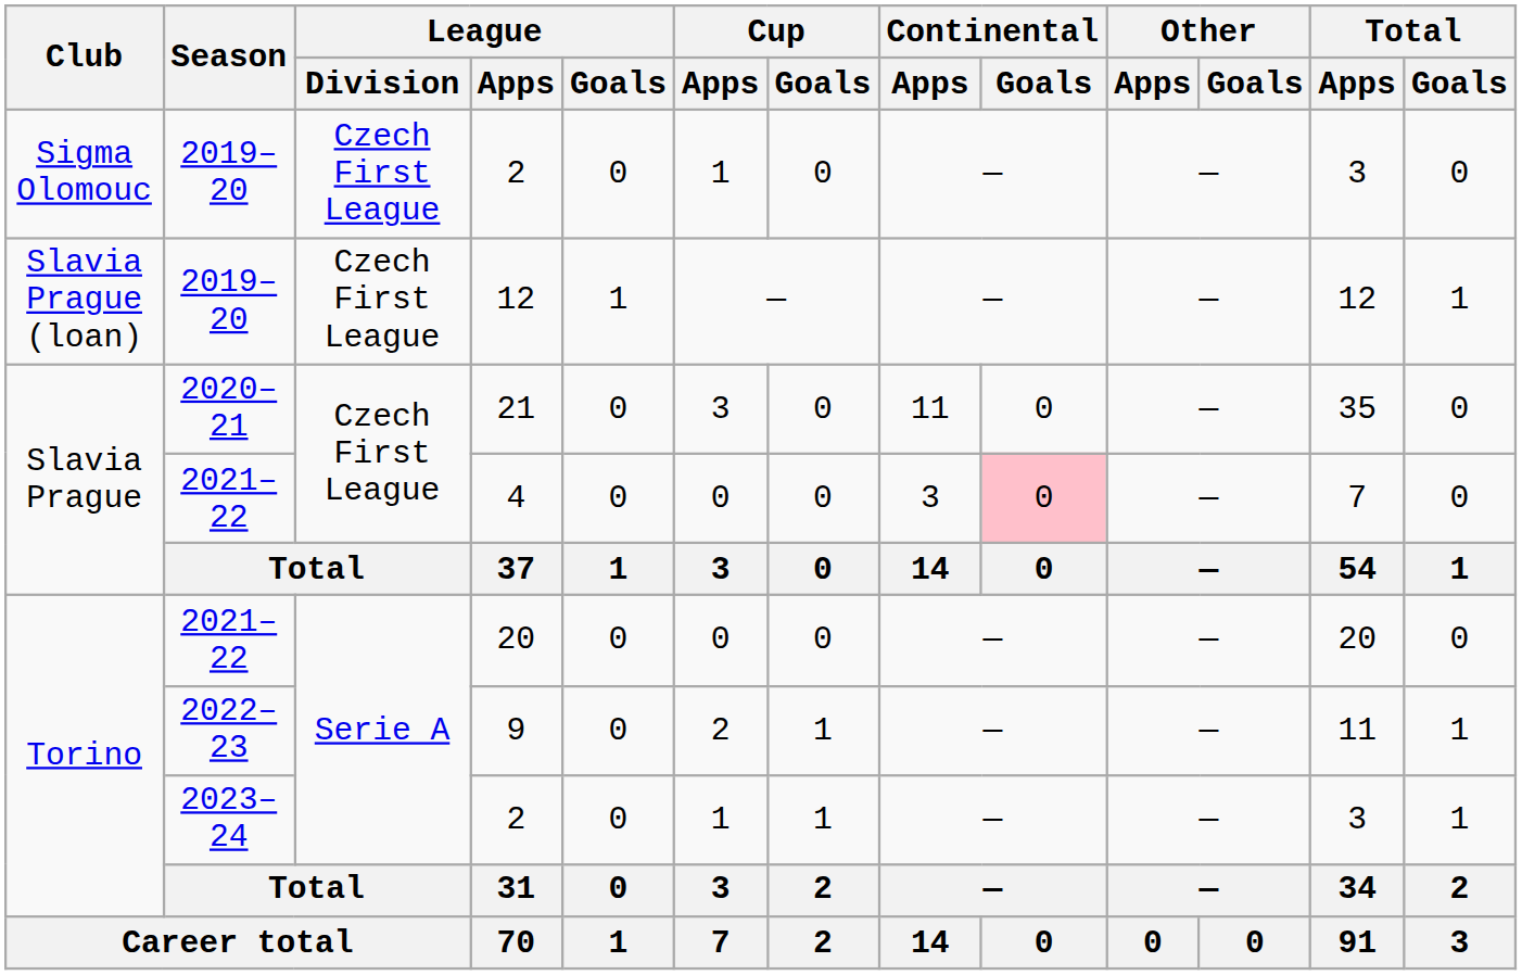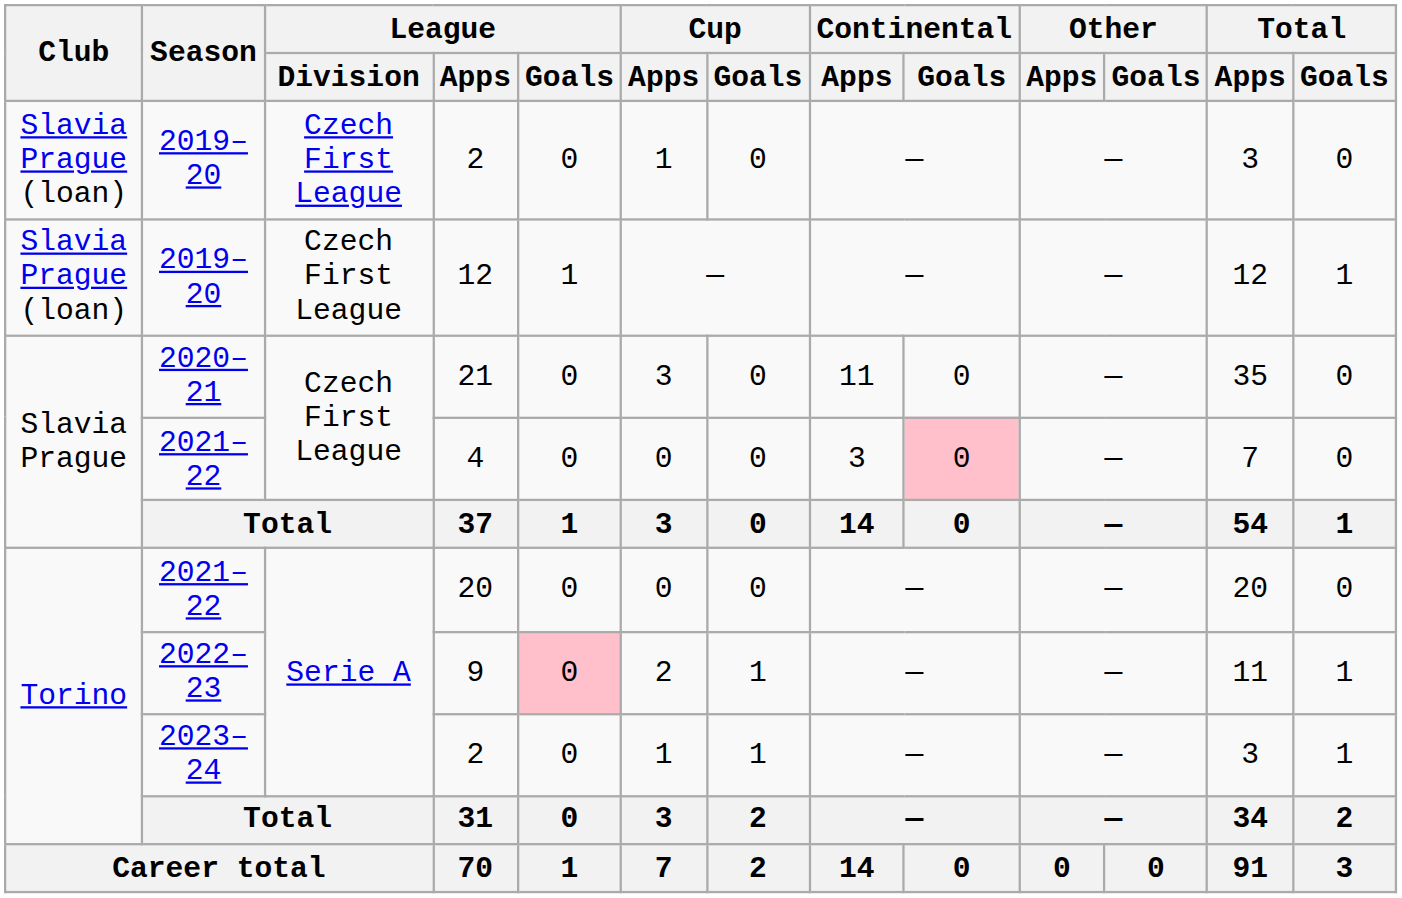 <table class="wikitable" style="text-align:center">
 <tr>
 <th rowspan="2">Club</th>
 <th rowspan="2">Season</th>
 <th colspan="3">League</th>
 <th colspan="2">Cup</th>
 <th colspan="2">Continental</th>
 <th colspan="2">Other</th>
 <th colspan="2">Total</th>
 </tr>
 <tr>
 <th>Division</th>
 <th>Apps</th>
 <th>Goals</th>
 <th>Apps</th>
 <th>Goals</th>
 <th>Apps</th>
 <th>Goals</th>
 <th>Apps</th>
 <th>Goals</th>
 <th>Apps</th>
 <th>Goals</th>
 </tr>
 <tr>
-<td><a href='#'>Sigma Olomouc</a></td>
+<td><a href='#'>Slavia Prague</a> (loan)</td>
 <td><a href='#'>2019–20</a></td>
 <td><a href='#'>Czech First League</a></td>
 <td>2</td>
 <td>0</td>
 <td>1</td>
 <td>0</td>
 <td colspan="2">—</td>
 <td colspan="2">—</td>
 <td>3</td>
 <td>0</td>
 </tr>
 <tr>
 <td><a href='#'>Slavia Prague</a> (loan)</td>
 <td><a href='#'>2019–20</a></td>
 <td>Czech First League</td>
 <td>12</td>
 <td>1</td>
 <td colspan="2">—</td>
 <td colspan="2">—</td>
 <td colspan="2">—</td>
 <td>12</td>
 <td>1</td>
 </tr>
 <tr>
 <td rowspan="3">Slavia Prague</td>
 <td><a href='#'>2020–21</a></td>
 <td rowspan="2">Czech First League</td>
 <td>21</td>
 <td>0</td>
 <td>3</td>
 <td>0</td>
 <td>11</td>
 <td>0</td>
 <td colspan="2">—</td>
 <td>35</td>
 <td>0</td>
 </tr>
 <tr>
 <td><a href='#'>2021–22</a></td>
 <td>4</td>
 <td>0</td>
 <td>0</td>
 <td>0</td>
 <td>3</td>
 <td style="background: pink;">0</td>
 <td colspan="2">—</td>
 <td>7</td>
 <td>0</td>
 </tr>
 <tr>
 <th colspan="2">Total</th>
 <th>37</th>
 <th>1</th>
 <th>3</th>
 <th>0</th>
 <th>14</th>
 <th>0</th>
 <th colspan="2">—</th>
 <th>54</th>
 <th>1</th>
 </tr>
 <tr>
 <td rowspan="4"><a href='#'>Torino</a></td>
 <td><a href='#'>2021–22</a></td>
 <td rowspan="3"><a href='#'>Serie A</a></td>
 <td>20</td>
 <td>0</td>
 <td>0</td>
 <td>0</td>
 <td colspan="2">—</td>
 <td colspan="2">—</td>
 <td>20</td>
 <td>0</td>
 </tr>
 <tr>
 <td><a href='#'>2022–23</a></td>
 <td>9</td>
-<td>0</td>
+<td style="background: pink;">0</td>
 <td>2</td>
 <td>1</td>
 <td colspan="2">—</td>
 <td colspan="2">—</td>
 <td>11</td>
 <td>1</td>
 </tr>
 <tr>
 <td><a href='#'>2023–24</a></td>
 <td>2</td>
 <td>0</td>
 <td>1</td>
 <td>1</td>
 <td colspan="2">—</td>
 <td colspan="2">—</td>
 <td>3</td>
 <td>1</td>
 </tr>
 <tr>
 <th colspan="2">Total</th>
 <th>31</th>
 <th>0</th>
 <th>3</th>
 <th>2</th>
 <th colspan="2">—</th>
 <th colspan="2">—</th>
 <th>34</th>
 <th>2</th>
 </tr>
 <tr>
 <th colspan="3">Career total</th>
 <th>70</th>
 <th>1</th>
 <th>7</th>
 <th>2</th>
 <th>14</th>
 <th>0</th>
 <th>0</th>
 <th>0</th>
 <th>91</th>
 <th>3</th>
 </tr>
 </table>
